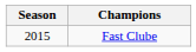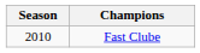 <table class="wikitable" style="text-align:center; margin-left:1em;">
 <tr>
 <th style="width:70px">Season</th>
 <th style="width:145px">Champions</th>
 </tr>
 <tr>
-<td>2015</td>
+<td>2010</td>
 <td><a href='#'>Fast Clube</a></td>
 </tr>
 </table>
